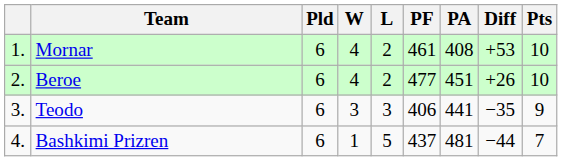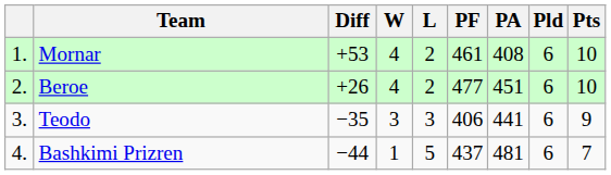 <table class="wikitable" style="text-align:center">
 <tr>
 <th width=15></th>
 <th width=220>Team</th>
-<th width=20>Pld</th>
+<th width=30>Diff</th>
 <th width=20>W</th>
 <th width=20>L</th>
 <th width=20>PF</th>
 <th width=20>PA</th>
-<th width=30>Diff</th>
+<th width=20>Pld</th>
 <th width=20>Pts</th>
 </tr>
 <tr bgcolor=#ccffcc>
 <td>1.</td>
 <td align=left> <a href='#'>Mornar</a></td>
-<td>6</td>
+<td>+53</td>
 <td>4</td>
 <td>2</td>
 <td>461</td>
 <td>408</td>
-<td>+53</td>
+<td>6</td>
 <td>10</td>
 </tr>
 <tr bgcolor=#ccffcc>
 <td>2.</td>
 <td align=left> <a href='#'>Beroe</a></td>
-<td>6</td>
+<td>+26</td>
 <td>4</td>
 <td>2</td>
 <td>477</td>
 <td>451</td>
-<td>+26</td>
+<td>6</td>
 <td>10</td>
 </tr>
 <tr>
 <td>3.</td>
 <td align=left> <a href='#'>Teodo</a></td>
-<td>6</td>
+<td>−35</td>
 <td>3</td>
 <td>3</td>
 <td>406</td>
 <td>441</td>
-<td>−35</td>
+<td>6</td>
 <td>9</td>
 </tr>
 <tr>
 <td>4.</td>
 <td align=left> <a href='#'>Bashkimi Prizren</a></td>
-<td>6</td>
+<td>−44</td>
 <td>1</td>
 <td>5</td>
 <td>437</td>
 <td>481</td>
-<td>−44</td>
+<td>6</td>
 <td>7</td>
 </tr>
 </table>
